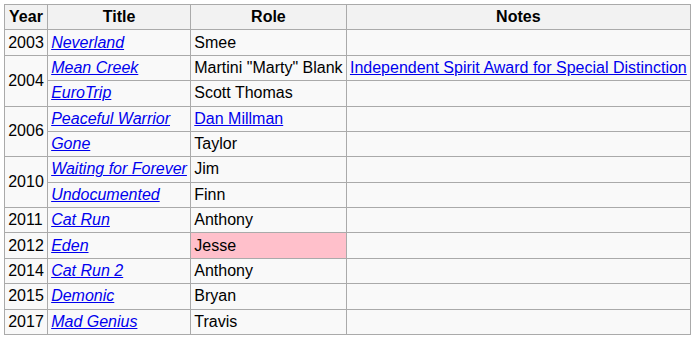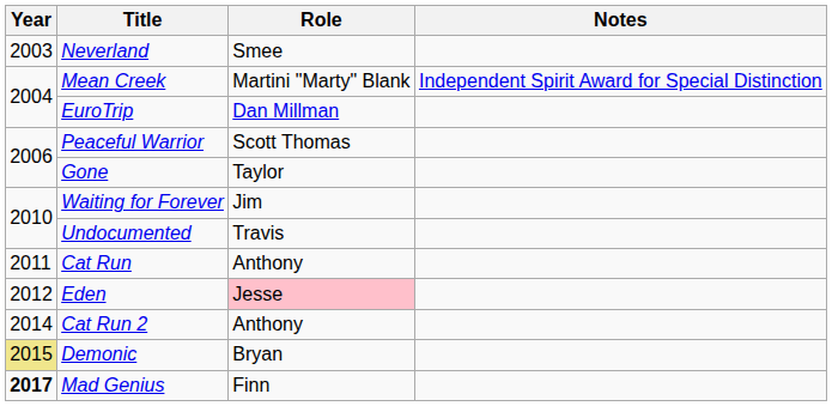 <table class="wikitable sortable unsortable">
 <tr>
 <th>Year</th>
 <th>Title</th>
 <th>Role</th>
 <th>Notes</th>
 </tr>
 <tr>
 <td>2003</td>
 <td><em><a href='#'>Neverland</a></em></td>
 <td>Smee</td>
 <td></td>
 </tr>
 <tr>
 <td rowspan="2">2004</td>
 <td><em><a href='#'>Mean Creek</a></em></td>
 <td>Martini "Marty" Blank</td>
 <td><a href='#'>Independent Spirit Award for Special Distinction</a> </td>
 </tr>
 <tr>
 <td><em><a href='#'>EuroTrip</a></em></td>
-<td>Scott Thomas</td>
+<td><a href='#'>Dan Millman</a></td>
 <td></td>
 </tr>
 <tr>
 <td rowspan="2">2006</td>
 <td><em><a href='#'>Peaceful Warrior</a></em></td>
-<td><a href='#'>Dan Millman</a></td>
+<td>Scott Thomas</td>
 <td></td>
 </tr>
 <tr>
 <td><em><a href='#'>Gone</a></em></td>
 <td>Taylor</td>
 <td></td>
 </tr>
 <tr>
 <td rowspan="2">2010</td>
 <td><em><a href='#'>Waiting for Forever</a></em></td>
 <td>Jim</td>
 <td></td>
 </tr>
 <tr>
 <td><em><a href='#'>Undocumented</a></em></td>
-<td>Finn</td>
+<td>Travis</td>
 <td></td>
 </tr>
 <tr>
 <td>2011</td>
 <td><em><a href='#'>Cat Run</a></em></td>
 <td>Anthony</td>
 <td></td>
 </tr>
 <tr>
 <td>2012</td>
 <td><em><a href='#'>Eden</a></em></td>
 <td style="background: pink;">Jesse</td>
 <td></td>
 </tr>
 <tr>
 <td>2014</td>
 <td><em><a href='#'>Cat Run 2</a></em></td>
 <td>Anthony</td>
 <td></td>
 </tr>
 <tr>
-<td>2015</td>
+<td style="background: khaki;">2015</td>
 <td><em><a href='#'>Demonic</a></em></td>
 <td>Bryan</td>
 <td></td>
 </tr>
 <tr>
-<td>2017</td>
+<td><strong>2017</strong></td>
 <td><em><a href='#'>Mad Genius</a></em></td>
-<td>Travis</td>
+<td>Finn</td>
 </tr>
 </table>
